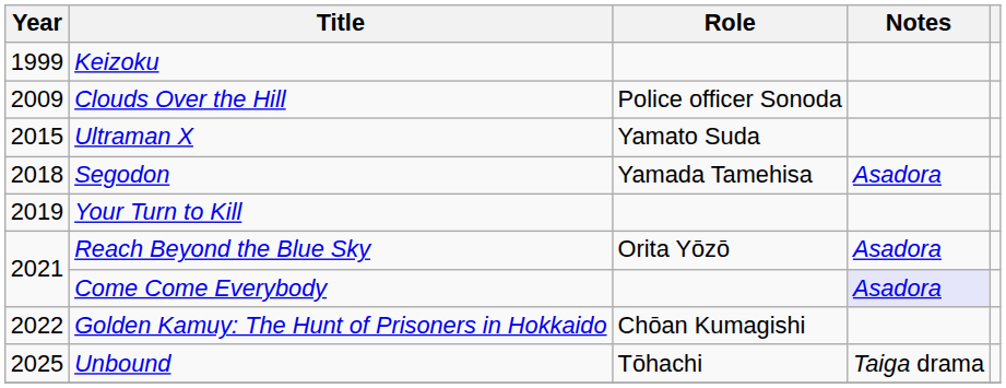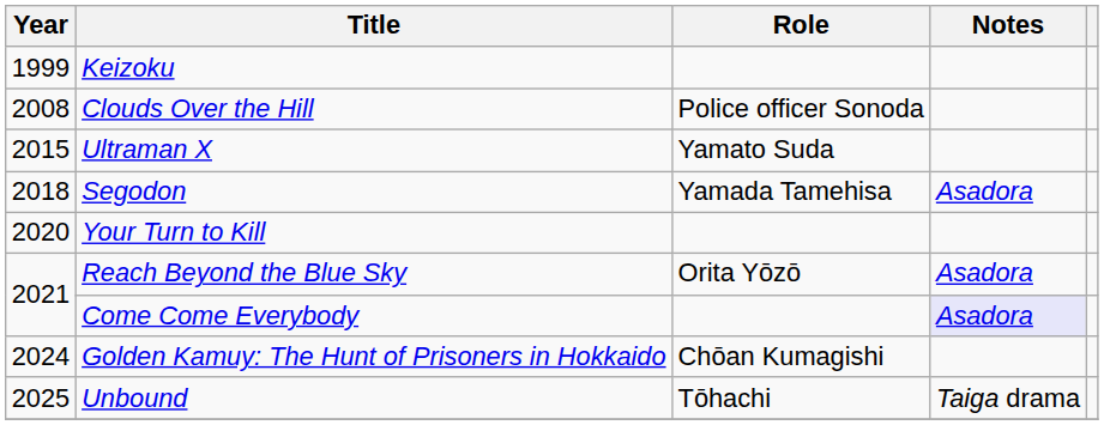 <table class="wikitable sortable">
 <tr>
 <th>Year</th>
 <th>Title</th>
 <th>Role</th>
 <th class="unsortable">Notes</th>
 <th class="unsortable"></th>
 </tr>
 <tr>
 <td>1999</td>
 <td><em><a href='#'>Keizoku</a></em></td>
 <td></td>
 <td></td>
 <td></td>
 </tr>
 <tr>
-<td>2009</td>
+<td>2008</td>
 <td><em><a href='#'>Clouds Over the Hill</a></em></td>
 <td>Police officer Sonoda</td>
 <td></td>
 <td></td>
 </tr>
 <tr>
 <td>2015</td>
 <td><em><a href='#'>Ultraman X</a></em></td>
 <td>Yamato Suda</td>
 <td></td>
 <td></td>
 </tr>
 <tr>
 <td>2018</td>
 <td><em><a href='#'>Segodon</a></em></td>
 <td>Yamada Tamehisa</td>
 <td><em><a href='#'>Asadora</a></em></td>
 <td></td>
 </tr>
 <tr>
-<td>2019</td>
+<td>2020</td>
 <td><em><a href='#'>Your Turn to Kill</a></em></td>
 <td></td>
 <td></td>
 <td></td>
 </tr>
 <tr>
 <td rowspan=2>2021</td>
 <td><em><a href='#'>Reach Beyond the Blue Sky</a></em></td>
 <td>Orita Yōzō</td>
 <td><em><a href='#'>Asadora</a></em></td>
 <td></td>
 </tr>
 <tr>
 <td><em><a href='#'>Come Come Everybody</a></em></td>
 <td></td>
 <td style="background: lavender;"><em><a href='#'>Asadora</a></em></td>
 <td></td>
 </tr>
 <tr>
-<td>2022</td>
+<td>2024</td>
 <td><em><a href='#'>Golden Kamuy: The Hunt of Prisoners in Hokkaido</a></em></td>
 <td>Chōan Kumagishi</td>
 <td></td>
 <td></td>
 </tr>
 <tr>
 <td>2025</td>
 <td><em><a href='#'>Unbound</a></em></td>
 <td>Tōhachi</td>
 <td><em>Taiga</em> drama</td>
 <td></td>
 </tr>
 <tr>
 </tr>
 </table>
